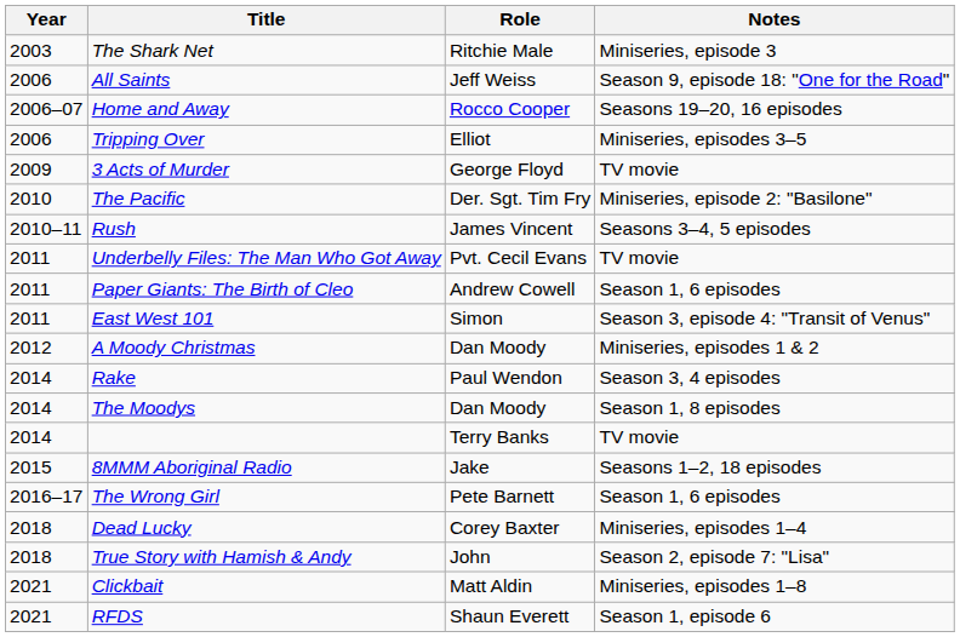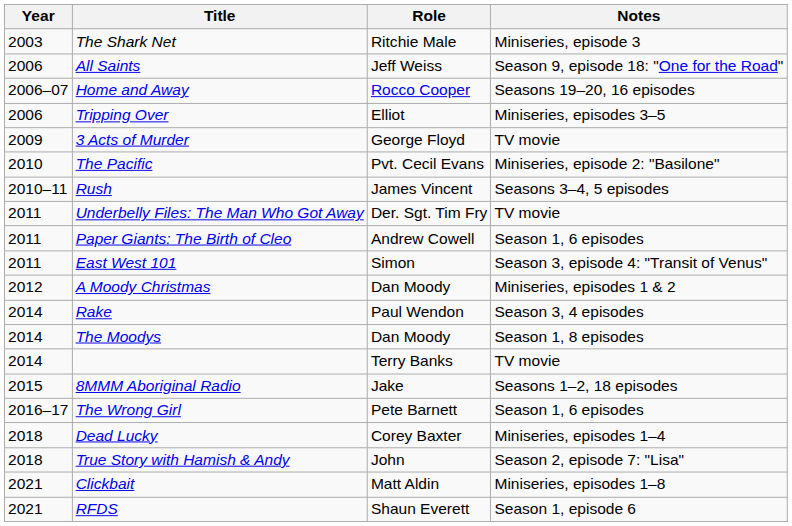 <table class="wikitable plainrowheaders sortable">
 <tr>
 <th scope="col">Year</th>
 <th scope="col">Title</th>
 <th scope="col">Role</th>
 <th class="unsortable">Notes</th>
 </tr>
 <tr>
 <td>2003</td>
 <td><em>The Shark Net</em></td>
 <td>Ritchie Male</td>
 <td>Miniseries, episode 3</td>
 </tr>
 <tr>
 <td>2006</td>
 <td><em><a href='#'>All Saints</a></em></td>
 <td>Jeff Weiss</td>
 <td>Season 9, episode 18: "<a href='#'>One for the Road</a>"</td>
 </tr>
 <tr>
 <td>2006–07</td>
 <td><em><a href='#'>Home and Away</a></em></td>
 <td><a href='#'>Rocco Cooper</a></td>
 <td>Seasons 19–20, 16 episodes</td>
 </tr>
 <tr>
 <td>2006</td>
 <td><em><a href='#'>Tripping Over</a></em></td>
 <td>Elliot</td>
 <td>Miniseries, episodes 3–5</td>
 </tr>
 <tr>
 <td>2009</td>
 <td><em><a href='#'>3 Acts of Murder</a></em></td>
 <td>George Floyd</td>
 <td>TV movie</td>
 </tr>
 <tr>
 <td>2010</td>
 <td><em><a href='#'>The Pacific</a></em></td>
-<td>Der. Sgt. Tim Fry</td>
+<td>Pvt. Cecil Evans</td>
 <td>Miniseries, episode 2: "Basilone"</td>
 </tr>
 <tr>
 <td>2010–11</td>
 <td><em><a href='#'>Rush</a></em></td>
 <td>James Vincent</td>
 <td>Seasons 3–4, 5 episodes</td>
 </tr>
 <tr>
 <td>2011</td>
 <td><em><a href='#'>Underbelly Files: The Man Who Got Away</a></em></td>
-<td>Pvt. Cecil Evans</td>
+<td>Der. Sgt. Tim Fry</td>
 <td>TV movie</td>
 </tr>
 <tr>
 <td>2011</td>
 <td><em><a href='#'>Paper Giants: The Birth of Cleo</a></em></td>
 <td>Andrew Cowell</td>
 <td>Season 1, 6 episodes</td>
 </tr>
 <tr>
 <td>2011</td>
 <td><em><a href='#'>East West 101</a></em></td>
 <td>Simon</td>
 <td>Season 3, episode 4: "Transit of Venus"</td>
 </tr>
 <tr>
 <td>2012</td>
 <td><em><a href='#'>A Moody Christmas</a></em></td>
 <td>Dan Moody</td>
 <td>Miniseries, episodes 1 & 2</td>
 </tr>
 <tr>
 <td>2014</td>
 <td><em><a href='#'>Rake</a></em></td>
 <td>Paul Wendon</td>
 <td>Season 3, 4 episodes</td>
 </tr>
 <tr>
 <td>2014</td>
 <td><em><a href='#'>The Moodys</a></em></td>
 <td>Dan Moody</td>
 <td>Season 1, 8 episodes</td>
 </tr>
 <tr>
 <td>2014</td>
 <td><em></em></td>
 <td>Terry Banks</td>
 <td>TV movie</td>
 </tr>
 <tr>
 <td>2015</td>
 <td><em><a href='#'>8MMM Aboriginal Radio</a></em></td>
 <td>Jake</td>
 <td>Seasons 1–2, 18 episodes</td>
 </tr>
 <tr>
 <td>2016–17</td>
 <td><em><a href='#'>The Wrong Girl</a></em></td>
 <td>Pete Barnett</td>
 <td>Season 1, 6 episodes</td>
 </tr>
 <tr>
 <td>2018</td>
 <td><em><a href='#'>Dead Lucky</a></em></td>
 <td>Corey Baxter</td>
 <td>Miniseries, episodes 1–4</td>
 </tr>
 <tr>
 <td>2018</td>
 <td><em><a href='#'>True Story with Hamish & Andy</a></em></td>
 <td>John</td>
 <td>Season 2, episode 7: "Lisa"</td>
 </tr>
 <tr>
 <td>2021</td>
 <td><em><a href='#'>Clickbait</a></em></td>
 <td>Matt Aldin</td>
 <td>Miniseries, episodes 1–8</td>
 </tr>
 <tr>
 <td>2021</td>
 <td><em><a href='#'>RFDS</a></em></td>
 <td>Shaun Everett</td>
 <td>Season 1, episode 6</td>
 </tr>
 </table>
